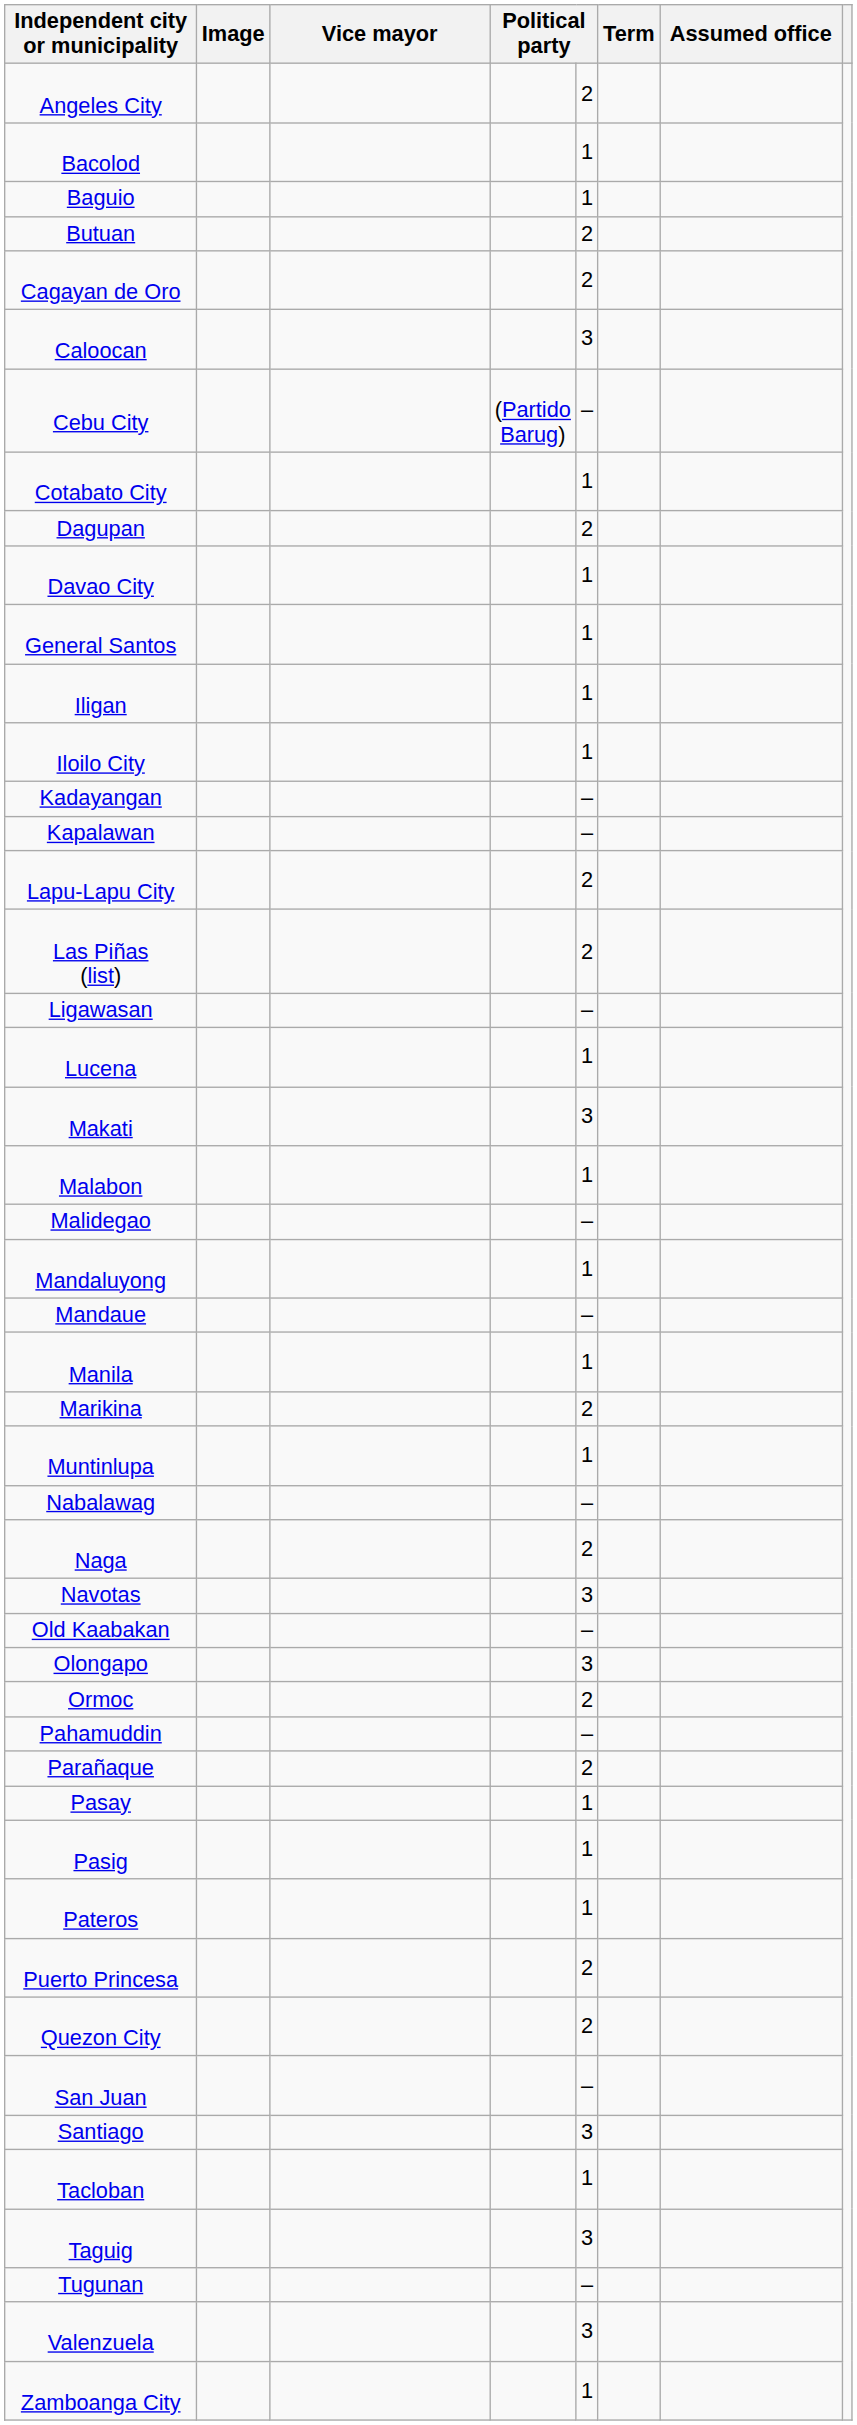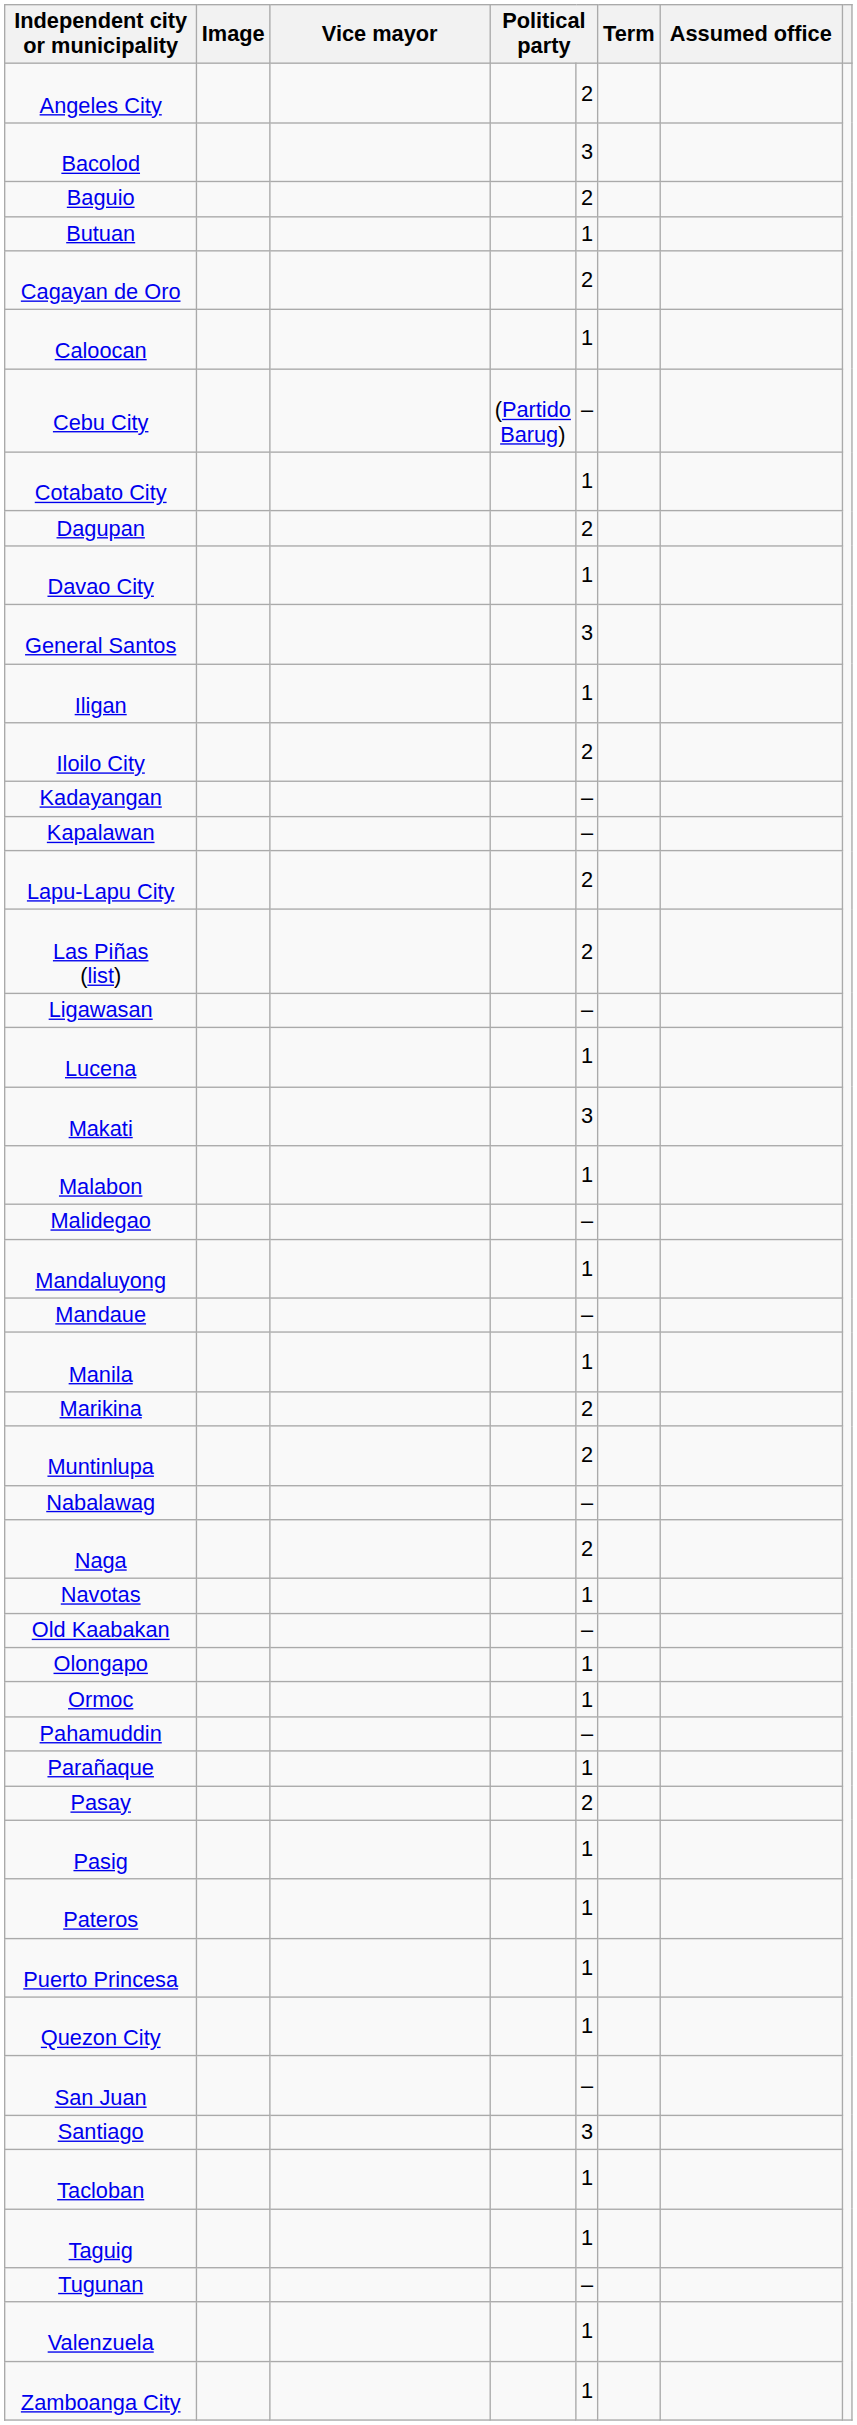 <table class="wikitable sortable" style="text-align: center; width:100%;">
 <tr>
 <th width="150px">Independent city or municipality</th>
 <th>Image</th>
 <th width="200px">Vice mayor</th>
 <th colspan="2">Political party</th>
 <th>Term</th>
 <th width="150px">Assumed office</th>
 <th></th>
 </tr>
 <tr>
 <td><br><a href='#'>Angeles City</a></td>
 <td></td>
 <td></td>
 <td></td>
 <td>2</td>
 <td></td>
 <td></td>
 </tr>
 <tr>
 <td><br><a href='#'>Bacolod</a></td>
 <td></td>
 <td></td>
 <td></td>
-<td>1</td>
+<td>3</td>
 <td></td>
 <td></td>
 </tr>
 <tr>
 <td><a href='#'>Baguio</a></td>
 <td></td>
 <td></td>
 <td></td>
-<td>1</td>
+<td>2</td>
 <td></td>
 <td></td>
 </tr>
 <tr>
 <td><a href='#'>Butuan</a></td>
 <td></td>
 <td></td>
 <td></td>
-<td>2</td>
+<td>1</td>
 <td></td>
 <td></td>
 </tr>
 <tr>
 <td><br><a href='#'>Cagayan de Oro</a></td>
 <td></td>
 <td></td>
 <td></td>
 <td>2</td>
 <td></td>
 <td></td>
 </tr>
 <tr>
 <td><br><a href='#'>Caloocan</a></td>
 <td></td>
 <td></td>
 <td></td>
-<td>3</td>
+<td>1</td>
 <td></td>
 <td></td>
 </tr>
 <tr>
 <td><br><a href='#'>Cebu City</a></td>
 <td></td>
 <td></td>
 <td><br>(<a href='#'>Partido Barug</a>)</td>
 <td>–</td>
 <td></td>
 <td></td>
 </tr>
 <tr>
 <td><br><a href='#'>Cotabato City</a></td>
 <td></td>
 <td></td>
 <td></td>
 <td>1</td>
 <td></td>
 <td></td>
 </tr>
 <tr>
 <td><a href='#'>Dagupan</a></td>
 <td></td>
 <td></td>
 <td></td>
 <td>2</td>
 <td></td>
 <td></td>
 </tr>
 <tr>
 <td><br><a href='#'>Davao City</a></td>
 <td></td>
 <td></td>
 <td></td>
 <td>1</td>
 <td></td>
 <td></td>
 </tr>
 <tr>
 <td><br><a href='#'>General Santos</a></td>
 <td></td>
 <td></td>
 <td></td>
-<td>1</td>
+<td>3</td>
 <td></td>
 <td></td>
 </tr>
 <tr>
 <td><br><a href='#'>Iligan</a></td>
 <td></td>
 <td></td>
 <td></td>
 <td>1</td>
 <td></td>
 <td></td>
 </tr>
 <tr>
 <td><br><a href='#'>Iloilo City</a></td>
 <td></td>
 <td></td>
 <td></td>
-<td>1</td>
+<td>2</td>
 <td></td>
 <td></td>
 </tr>
 <tr>
 <td><a href='#'>Kadayangan</a></td>
 <td></td>
 <td></td>
 <td></td>
 <td>–</td>
 <td></td>
 <td></td>
 </tr>
 <tr>
 <td><a href='#'>Kapalawan</a></td>
 <td></td>
 <td></td>
 <td></td>
 <td>–</td>
 <td></td>
 <td></td>
 </tr>
 <tr>
 <td><br><a href='#'>Lapu-Lapu City</a></td>
 <td></td>
 <td></td>
 <td></td>
 <td>2</td>
 <td></td>
 <td></td>
 </tr>
 <tr>
 <td><br><a href='#'>Las Piñas</a><br>(<a href='#'>list</a>)</td>
 <td></td>
 <td></td>
 <td></td>
 <td>2</td>
 <td></td>
 <td></td>
 </tr>
 <tr>
 <td><a href='#'>Ligawasan</a></td>
 <td></td>
 <td></td>
 <td></td>
 <td>–</td>
 <td></td>
 <td></td>
 </tr>
 <tr>
 <td><br><a href='#'>Lucena</a></td>
 <td></td>
 <td></td>
 <td></td>
 <td>1</td>
 <td></td>
 <td></td>
 </tr>
 <tr>
 <td><br><a href='#'>Makati</a></td>
 <td></td>
 <td></td>
 <td></td>
 <td>3</td>
 <td></td>
 <td></td>
 </tr>
 <tr>
 <td><br><a href='#'>Malabon</a></td>
 <td></td>
 <td></td>
 <td></td>
 <td>1</td>
 <td></td>
 <td></td>
 </tr>
 <tr>
 <td><a href='#'>Malidegao</a></td>
 <td></td>
 <td></td>
 <td></td>
 <td>–</td>
 <td></td>
 <td></td>
 </tr>
 <tr>
 <td><br><a href='#'>Mandaluyong</a></td>
 <td></td>
 <td></td>
 <td></td>
 <td>1</td>
 <td></td>
 <td></td>
 </tr>
 <tr>
 <td><a href='#'>Mandaue</a></td>
 <td></td>
 <td></td>
 <td></td>
 <td>–</td>
 <td></td>
 <td></td>
 </tr>
 <tr>
 <td><br><a href='#'>Manila</a></td>
 <td></td>
 <td></td>
 <td></td>
 <td>1</td>
 <td></td>
 <td></td>
 </tr>
 <tr>
 <td><a href='#'>Marikina</a></td>
 <td></td>
 <td></td>
 <td></td>
 <td>2</td>
 <td></td>
 <td></td>
 </tr>
 <tr>
 <td><br><a href='#'>Muntinlupa</a></td>
 <td></td>
 <td></td>
 <td></td>
-<td>1</td>
+<td>2</td>
 <td></td>
 <td></td>
 </tr>
 <tr>
 <td><a href='#'>Nabalawag</a></td>
 <td></td>
 <td></td>
 <td></td>
 <td>–</td>
 <td></td>
 <td></td>
 </tr>
 <tr>
 <td><br><a href='#'>Naga</a></td>
 <td></td>
 <td></td>
 <td></td>
 <td>2</td>
 <td></td>
 <td></td>
 </tr>
 <tr>
 <td><a href='#'>Navotas</a></td>
 <td></td>
 <td></td>
 <td></td>
-<td>3</td>
+<td>1</td>
 <td></td>
 <td></td>
 </tr>
 <tr>
 <td><a href='#'>Old Kaabakan</a></td>
 <td></td>
 <td></td>
 <td></td>
 <td>–</td>
 <td></td>
 <td></td>
 </tr>
 <tr>
 <td><a href='#'>Olongapo</a></td>
 <td></td>
 <td></td>
 <td></td>
-<td>3</td>
+<td>1</td>
 <td></td>
 <td></td>
 </tr>
 <tr>
 <td><a href='#'>Ormoc</a></td>
 <td></td>
 <td></td>
 <td></td>
-<td>2</td>
+<td>1</td>
 <td></td>
 <td></td>
 </tr>
 <tr>
 <td><a href='#'>Pahamuddin</a></td>
 <td></td>
 <td></td>
 <td></td>
 <td>–</td>
 <td></td>
 <td></td>
 </tr>
 <tr>
 <td><a href='#'>Parañaque</a></td>
 <td></td>
 <td></td>
 <td></td>
-<td>2</td>
+<td>1</td>
 <td></td>
 <td></td>
 </tr>
 <tr>
 <td><a href='#'>Pasay</a></td>
 <td></td>
 <td></td>
 <td></td>
-<td>1</td>
+<td>2</td>
 <td></td>
 <td></td>
 </tr>
 <tr>
 <td><br><a href='#'>Pasig</a></td>
 <td></td>
 <td></td>
 <td></td>
 <td>1</td>
 <td></td>
 <td></td>
 </tr>
 <tr>
 <td><br><a href='#'>Pateros</a></td>
 <td></td>
 <td></td>
 <td></td>
 <td>1</td>
 <td></td>
 <td></td>
 </tr>
 <tr>
 <td><br><a href='#'>Puerto Princesa</a></td>
 <td></td>
 <td></td>
 <td></td>
-<td>2</td>
+<td>1</td>
 <td></td>
 <td></td>
 </tr>
 <tr>
 <td><br><a href='#'>Quezon City</a></td>
 <td></td>
 <td></td>
 <td></td>
-<td>2</td>
+<td>1</td>
 <td></td>
 <td></td>
 </tr>
 <tr>
 <td><br><a href='#'>San Juan</a></td>
 <td></td>
 <td></td>
 <td></td>
 <td>–</td>
 <td></td>
 <td></td>
 </tr>
 <tr>
 <td><a href='#'>Santiago</a></td>
 <td></td>
 <td></td>
 <td></td>
 <td>3</td>
 <td></td>
 <td></td>
 </tr>
 <tr>
 <td><br><a href='#'>Tacloban</a></td>
 <td></td>
 <td></td>
 <td></td>
 <td>1</td>
 <td></td>
 <td></td>
 </tr>
 <tr>
 <td><br><a href='#'>Taguig</a></td>
 <td></td>
 <td></td>
 <td></td>
-<td>3</td>
+<td>1</td>
 <td></td>
 <td></td>
 </tr>
 <tr>
 <td><a href='#'>Tugunan</a></td>
 <td></td>
 <td></td>
 <td></td>
 <td>–</td>
 <td></td>
 <td></td>
 </tr>
 <tr>
 <td><br><a href='#'>Valenzuela</a></td>
 <td></td>
 <td></td>
 <td></td>
-<td>3</td>
+<td>1</td>
 <td></td>
 <td></td>
 </tr>
 <tr>
 <td><br><a href='#'>Zamboanga City</a></td>
 <td></td>
 <td></td>
 <td></td>
 <td>1</td>
 <td></td>
 <td></td>
 </tr>
 </table>
